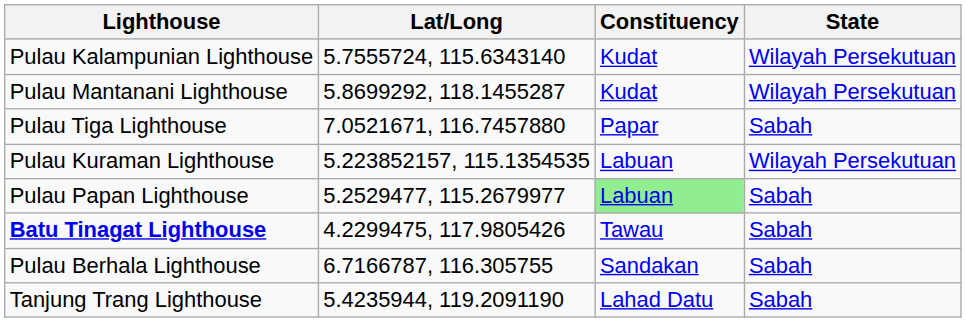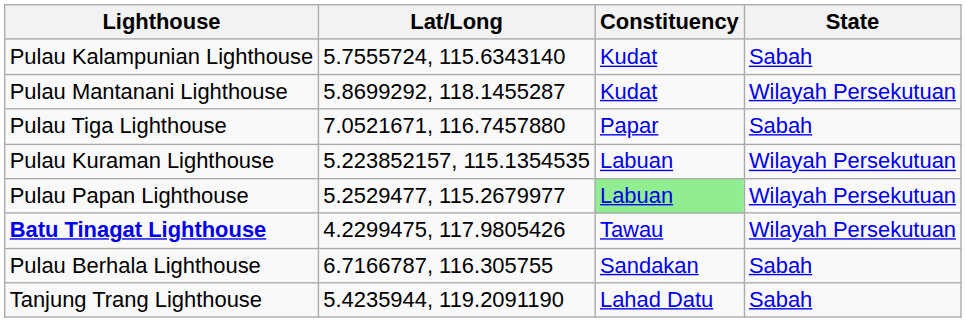 <table class="wikitable">
 <tr>
 <th>Lighthouse</th>
 <th>Lat/Long</th>
 <th>Constituency</th>
 <th>State</th>
 </tr>
 <tr>
 <td>Pulau Kalampunian Lighthouse</td>
 <td>5.7555724, 115.6343140</td>
 <td><a href='#'>Kudat</a></td>
-<td><a href='#'>Wilayah Persekutuan</a></td>
+<td><a href='#'>Sabah</a></td>
 </tr>
 <tr>
 <td>Pulau Mantanani Lighthouse</td>
 <td>5.8699292, 118.1455287</td>
 <td><a href='#'>Kudat</a></td>
 <td><a href='#'>Wilayah Persekutuan</a></td>
 </tr>
 <tr>
 <td>Pulau Tiga Lighthouse</td>
 <td>7.0521671, 116.7457880</td>
 <td><a href='#'>Papar</a></td>
 <td><a href='#'>Sabah</a></td>
 </tr>
 <tr>
 <td>Pulau Kuraman Lighthouse</td>
 <td>5.223852157, 115.1354535</td>
 <td><a href='#'>Labuan</a></td>
 <td><a href='#'>Wilayah Persekutuan</a></td>
 </tr>
 <tr>
 <td>Pulau Papan Lighthouse</td>
 <td>5.2529477, 115.2679977</td>
 <td style="background: lightgreen;"><a href='#'>Labuan</a></td>
-<td><a href='#'>Sabah</a></td>
+<td><a href='#'>Wilayah Persekutuan</a></td>
 </tr>
 <tr>
 <td><strong><a href='#'>Batu Tinagat Lighthouse</a></strong></td>
 <td>4.2299475, 117.9805426</td>
 <td><a href='#'>Tawau</a></td>
-<td><a href='#'>Sabah</a></td>
+<td><a href='#'>Wilayah Persekutuan</a></td>
 </tr>
 <tr>
 <td>Pulau Berhala Lighthouse</td>
 <td>6.7166787, 116.305755</td>
 <td><a href='#'>Sandakan</a></td>
 <td><a href='#'>Sabah</a></td>
 </tr>
 <tr>
 <td>Tanjung Trang Lighthouse</td>
 <td>5.4235944, 119.2091190</td>
 <td><a href='#'>Lahad Datu</a></td>
 <td><a href='#'>Sabah</a></td>
 </tr>
 </table>
